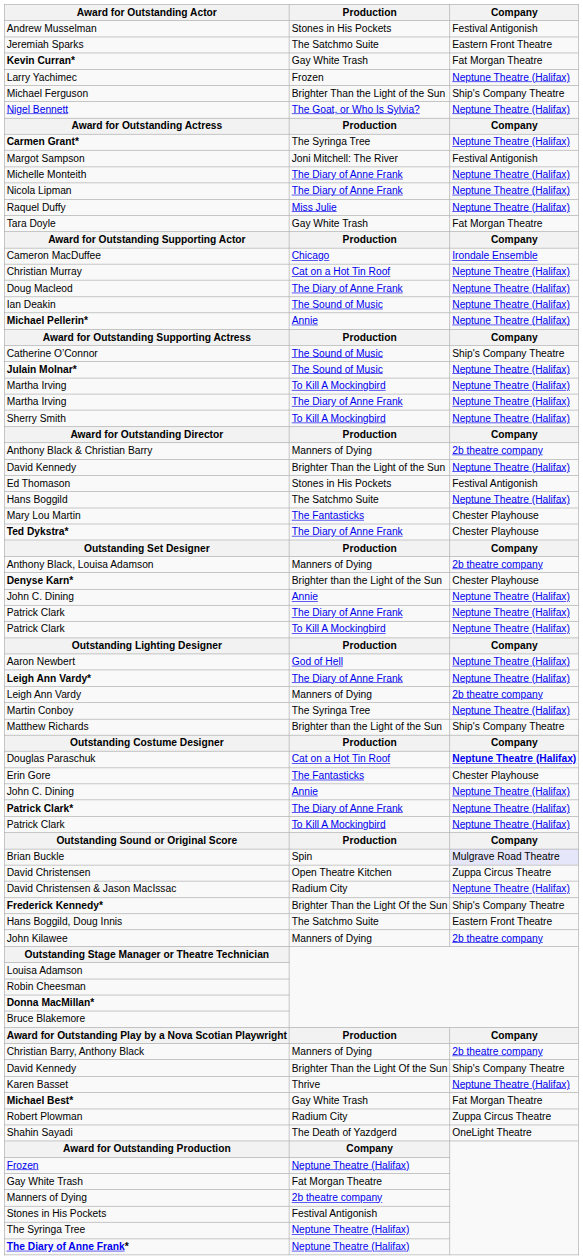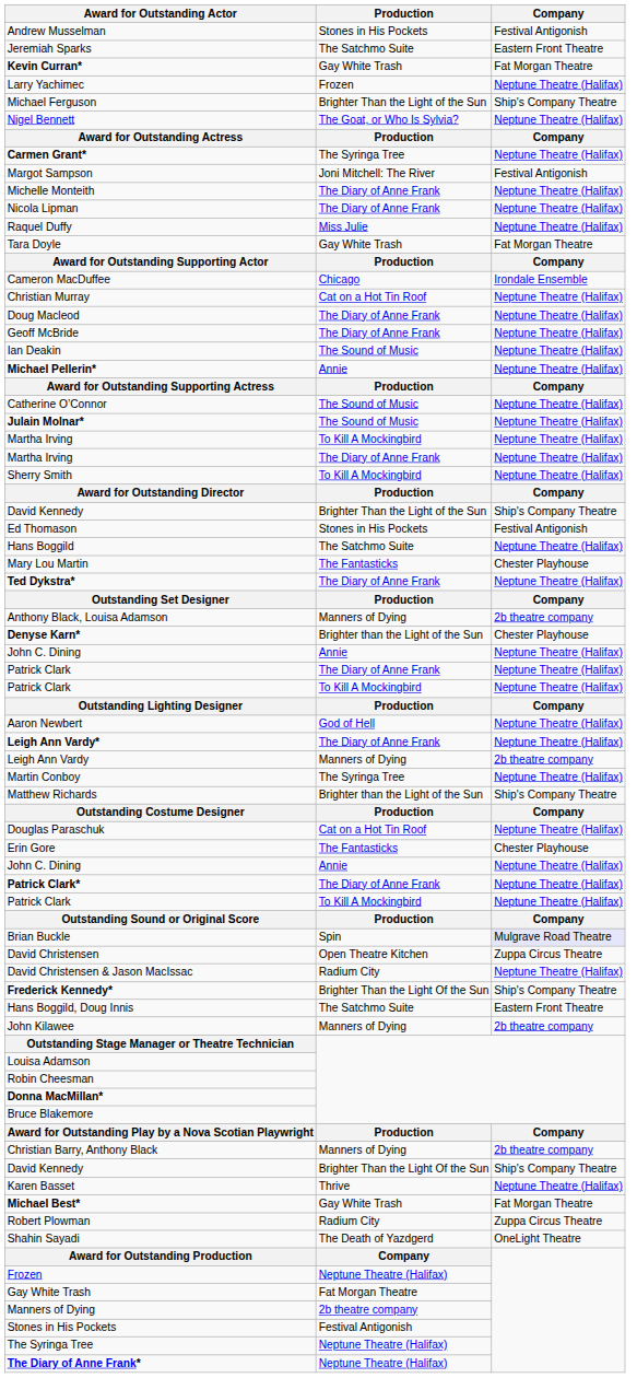 <table class="wikitable">
 <tr>
 <th>Award for Outstanding Actor</th>
 <th>Production</th>
 <th>Company</th>
 </tr>
 <tr>
 <td>Andrew Musselman</td>
 <td>Stones in His Pockets</td>
 <td>Festival Antigonish</td>
 </tr>
 <tr>
 <td>Jeremiah Sparks</td>
 <td>The Satchmo Suite</td>
 <td>Eastern Front Theatre</td>
 </tr>
 <tr>
 <td><strong>Kevin Curran*</strong></td>
 <td>Gay White Trash</td>
 <td>Fat Morgan Theatre</td>
 </tr>
 <tr>
 <td>Larry Yachimec</td>
 <td>Frozen</td>
 <td><a href='#'>Neptune Theatre (Halifax)</a></td>
 </tr>
 <tr>
 <td>Michael Ferguson</td>
 <td>Brighter Than the Light of the Sun</td>
 <td>Ship's Company Theatre</td>
 </tr>
 <tr>
 <td><a href='#'>Nigel Bennett</a></td>
 <td><a href='#'>The Goat, or Who Is Sylvia?</a></td>
 <td><a href='#'>Neptune Theatre (Halifax)</a></td>
 </tr>
 <tr>
 <th>Award for Outstanding Actress</th>
 <th>Production</th>
 <th>Company</th>
 </tr>
 <tr>
 <td><strong>Carmen Grant*</strong></td>
 <td>The Syringa Tree</td>
 <td><a href='#'>Neptune Theatre (Halifax)</a></td>
 </tr>
 <tr>
 <td>Margot Sampson</td>
 <td>Joni Mitchell: The River</td>
 <td>Festival Antigonish</td>
 </tr>
 <tr>
 <td>Michelle Monteith</td>
 <td><a href='#'>The Diary of Anne Frank</a></td>
 <td><a href='#'>Neptune Theatre (Halifax)</a></td>
 </tr>
 <tr>
 <td>Nicola Lipman</td>
 <td><a href='#'>The Diary of Anne Frank</a></td>
 <td><a href='#'>Neptune Theatre (Halifax)</a></td>
 </tr>
 <tr>
 <td>Raquel Duffy</td>
 <td><a href='#'>Miss Julie</a></td>
 <td><a href='#'>Neptune Theatre (Halifax)</a></td>
 </tr>
 <tr>
 <td>Tara Doyle</td>
 <td>Gay White Trash</td>
 <td>Fat Morgan Theatre</td>
 </tr>
 <tr>
 <th>Award for Outstanding Supporting Actor</th>
 <th>Production</th>
 <th>Company</th>
 </tr>
 <tr>
 <td>Cameron MacDuffee</td>
 <td><a href='#'>Chicago</a></td>
 <td><a href='#'>Irondale Ensemble</a></td>
 </tr>
 <tr>
 <td>Christian Murray</td>
 <td><a href='#'>Cat on a Hot Tin Roof</a></td>
 <td><a href='#'>Neptune Theatre (Halifax)</a></td>
 </tr>
 <tr>
 <td>Doug Macleod</td>
 <td><a href='#'>The Diary of Anne Frank</a></td>
 <td><a href='#'>Neptune Theatre (Halifax)</a></td>
 </tr>
 <tr>
+<td>Geoff McBride</td>
+<td><a href='#'>The Diary of Anne Frank</a></td>
+<td><a href='#'>Neptune Theatre (Halifax)</a></td>
+</tr>
+<tr>
 <td>Ian Deakin</td>
 <td><a href='#'>The Sound of Music</a></td>
 <td><a href='#'>Neptune Theatre (Halifax)</a></td>
 </tr>
 <tr>
 <td><strong>Michael Pellerin*</strong></td>
 <td><a href='#'>Annie</a></td>
 <td><a href='#'>Neptune Theatre (Halifax)</a></td>
 </tr>
 <tr>
 <th>Award for Outstanding Supporting Actress</th>
 <th>Production</th>
 <th>Company</th>
 </tr>
 <tr>
 <td>Catherine O’Connor</td>
 <td><a href='#'>The Sound of Music</a></td>
-<td>Ship's Company Theatre</td>
+<td><a href='#'>Neptune Theatre (Halifax)</a></td>
 </tr>
 <tr>
 <td><strong>Julain Molnar*</strong></td>
 <td><a href='#'>The Sound of Music</a></td>
 <td><a href='#'>Neptune Theatre (Halifax)</a></td>
 </tr>
 <tr>
 <td>Martha Irving</td>
 <td><a href='#'>To Kill A Mockingbird</a></td>
 <td><a href='#'>Neptune Theatre (Halifax)</a></td>
 </tr>
 <tr>
 <td>Martha Irving</td>
 <td><a href='#'>The Diary of Anne Frank</a></td>
 <td><a href='#'>Neptune Theatre (Halifax)</a></td>
 </tr>
 <tr>
 <td>Sherry Smith</td>
 <td><a href='#'>To Kill A Mockingbird</a></td>
 <td><a href='#'>Neptune Theatre (Halifax)</a></td>
 </tr>
 <tr>
 <th>Award for Outstanding Director</th>
 <th>Production</th>
 <th>Company</th>
 </tr>
 <tr>
-<td>Anthony Black & Christian Barry</td>
-<td>Manners of Dying</td>
-<td><a href='#'>2b theatre company</a></td>
-</tr>
-<tr>
 <td>David Kennedy</td>
 <td>Brighter Than the Light of the Sun</td>
-<td><a href='#'>Neptune Theatre (Halifax)</a></td>
+<td>Ship's Company Theatre</td>
 </tr>
 <tr>
 <td>Ed Thomason</td>
 <td>Stones in His Pockets</td>
 <td>Festival Antigonish</td>
 </tr>
 <tr>
 <td>Hans Boggild</td>
 <td>The Satchmo Suite</td>
 <td><a href='#'>Neptune Theatre (Halifax)</a></td>
 </tr>
 <tr>
 <td>Mary Lou Martin</td>
 <td><a href='#'>The Fantasticks</a></td>
 <td>Chester Playhouse</td>
 </tr>
 <tr>
 <td><strong> Ted Dykstra*</strong></td>
 <td><a href='#'>The Diary of Anne Frank</a></td>
-<td>Chester Playhouse</td>
+<td><a href='#'>Neptune Theatre (Halifax)</a></td>
 </tr>
 <tr>
 <th>Outstanding Set Designer</th>
 <th>Production</th>
 <th>Company</th>
 </tr>
 <tr>
 <td>Anthony Black, Louisa Adamson</td>
 <td>Manners of Dying</td>
 <td><a href='#'>2b theatre company</a></td>
 </tr>
 <tr>
 <td><strong>Denyse Karn*</strong></td>
 <td>Brighter than the Light of the Sun</td>
 <td>Chester Playhouse</td>
 </tr>
 <tr>
 <td>John C. Dining</td>
 <td><a href='#'>Annie</a></td>
 <td><a href='#'>Neptune Theatre (Halifax)</a></td>
 </tr>
 <tr>
 <td>Patrick Clark</td>
 <td><a href='#'>The Diary of Anne Frank</a></td>
 <td><a href='#'>Neptune Theatre (Halifax)</a></td>
 </tr>
 <tr>
 <td>Patrick Clark</td>
 <td><a href='#'>To Kill A Mockingbird</a></td>
 <td><a href='#'>Neptune Theatre (Halifax)</a></td>
 </tr>
 <tr>
 <th>Outstanding Lighting Designer</th>
 <th>Production</th>
 <th>Company</th>
 </tr>
 <tr>
 <td>Aaron Newbert</td>
 <td><a href='#'>God of Hell</a></td>
 <td><a href='#'>Neptune Theatre (Halifax)</a></td>
 </tr>
 <tr>
 <td><strong>Leigh Ann Vardy*</strong></td>
 <td><a href='#'>The Diary of Anne Frank</a></td>
 <td><a href='#'>Neptune Theatre (Halifax)</a></td>
 </tr>
 <tr>
 <td>Leigh Ann Vardy</td>
 <td>Manners of Dying</td>
 <td><a href='#'>2b theatre company</a></td>
 </tr>
 <tr>
 <td>Martin Conboy</td>
 <td>The Syringa Tree</td>
 <td><a href='#'>Neptune Theatre (Halifax)</a></td>
 </tr>
 <tr>
 <td>Matthew Richards</td>
 <td>Brighter than the Light of the Sun</td>
 <td>Ship's Company Theatre</td>
 </tr>
 <tr>
 <th>Outstanding Costume Designer</th>
 <th>Production</th>
 <th>Company</th>
 </tr>
 <tr>
 <td>Douglas Paraschuk</td>
 <td><a href='#'>Cat on a Hot Tin Roof</a></td>
-<td><strong><a href='#'>Neptune Theatre (Halifax)</a></strong></td>
+<td><a href='#'>Neptune Theatre (Halifax)</a></td>
 </tr>
 <tr>
 <td>Erin Gore</td>
 <td><a href='#'>The Fantasticks</a></td>
 <td>Chester Playhouse</td>
 </tr>
 <tr>
 <td>John C. Dining</td>
 <td><a href='#'>Annie</a></td>
 <td><a href='#'>Neptune Theatre (Halifax)</a></td>
 </tr>
 <tr>
 <td><strong>Patrick Clark*</strong></td>
 <td><a href='#'>The Diary of Anne Frank</a></td>
 <td><a href='#'>Neptune Theatre (Halifax)</a></td>
 </tr>
 <tr>
 <td>Patrick Clark</td>
 <td><a href='#'>To Kill A Mockingbird</a></td>
 <td><a href='#'>Neptune Theatre (Halifax)</a></td>
 </tr>
 <tr>
 <th>Outstanding Sound or Original Score</th>
 <th>Production</th>
 <th>Company</th>
 </tr>
 <tr>
 <td>Brian Buckle</td>
 <td>Spin</td>
 <td style="background: lavender;">Mulgrave Road Theatre</td>
 </tr>
 <tr>
 <td>David Christensen</td>
 <td>Open Theatre Kitchen</td>
 <td>Zuppa Circus Theatre</td>
 </tr>
 <tr>
 <td>David Christensen & Jason MacIssac</td>
 <td>Radium City</td>
 <td><a href='#'>Neptune Theatre (Halifax)</a></td>
 </tr>
 <tr>
 <td><strong>Frederick Kennedy*</strong></td>
 <td>Brighter Than the Light Of the Sun</td>
 <td>Ship's Company Theatre</td>
 </tr>
 <tr>
 <td>Hans Boggild, Doug Innis</td>
 <td>The Satchmo Suite</td>
 <td>Eastern Front Theatre</td>
 </tr>
 <tr>
 <td>John Kilawee</td>
 <td>Manners of Dying</td>
 <td><a href='#'>2b theatre company</a></td>
 </tr>
 <tr>
 <th>Outstanding Stage Manager or Theatre Technician</th>
 </tr>
 <tr>
 <td>Louisa Adamson</td>
 </tr>
 <tr>
 <td>Robin Cheesman</td>
 </tr>
 <tr>
 <td><strong>Donna MacMillan*</strong></td>
 </tr>
 <tr>
 <td>Bruce Blakemore</td>
 </tr>
 <tr>
 <th>Award for Outstanding Play by a Nova Scotian Playwright</th>
 <th>Production</th>
 <th>Company</th>
 </tr>
 <tr>
 <td>Christian Barry, Anthony Black</td>
 <td>Manners of Dying</td>
 <td><a href='#'>2b theatre company</a></td>
 </tr>
 <tr>
 <td>David Kennedy</td>
 <td>Brighter Than the Light Of the Sun</td>
 <td>Ship's Company Theatre</td>
 </tr>
 <tr>
 <td>Karen Basset</td>
 <td>Thrive</td>
 <td><a href='#'>Neptune Theatre (Halifax)</a></td>
 </tr>
 <tr>
 <td><strong>Michael Best*</strong></td>
 <td>Gay White Trash</td>
 <td>Fat Morgan Theatre</td>
 </tr>
 <tr>
 <td>Robert Plowman</td>
 <td>Radium City</td>
 <td>Zuppa Circus Theatre</td>
 </tr>
 <tr>
 <td>Shahin Sayadi</td>
 <td>The Death of Yazdgerd</td>
 <td>OneLight Theatre</td>
 </tr>
 <tr>
 <th>Award for Outstanding Production</th>
 <th>Company</th>
 </tr>
 <tr>
 <td><a href='#'>Frozen</a></td>
 <td><a href='#'>Neptune Theatre (Halifax)</a></td>
 </tr>
 <tr>
 <td>Gay White Trash</td>
 <td>Fat Morgan Theatre</td>
 </tr>
 <tr>
 <td>Manners of Dying</td>
 <td><a href='#'>2b theatre company</a></td>
 </tr>
 <tr>
 <td>Stones in His Pockets</td>
 <td>Festival Antigonish</td>
 </tr>
 <tr>
 <td>The Syringa Tree</td>
 <td><a href='#'>Neptune Theatre (Halifax)</a></td>
 </tr>
 <tr>
 <td><strong><a href='#'>The Diary of Anne Frank</a>*</strong></td>
 <td><a href='#'>Neptune Theatre (Halifax)</a></td>
 </tr>
 </table>
